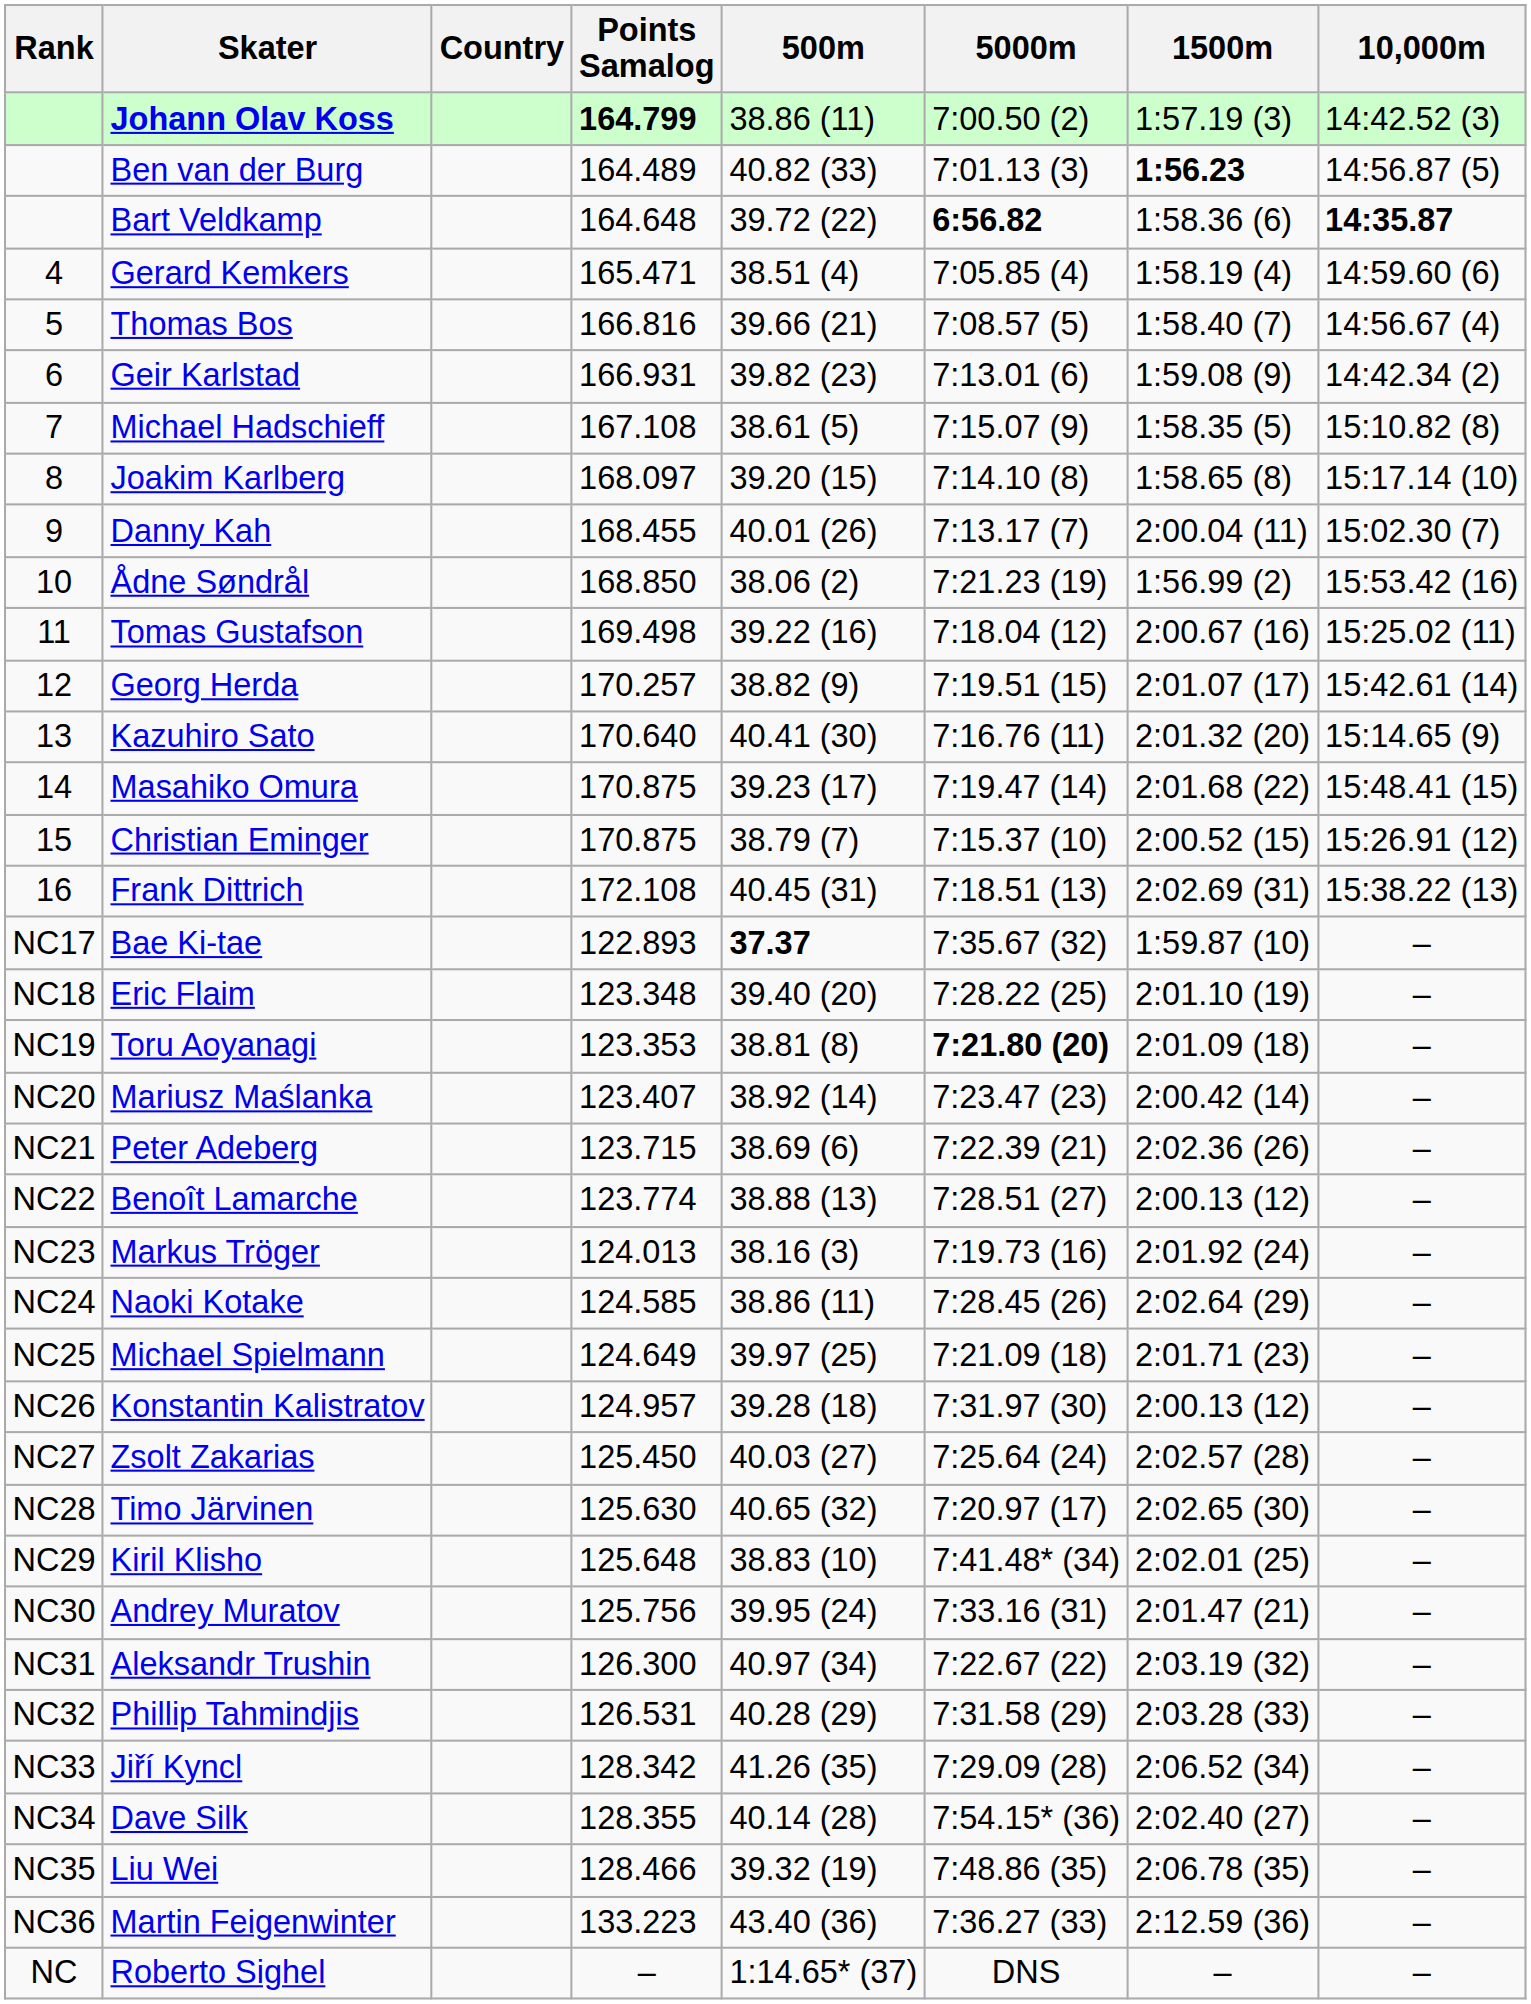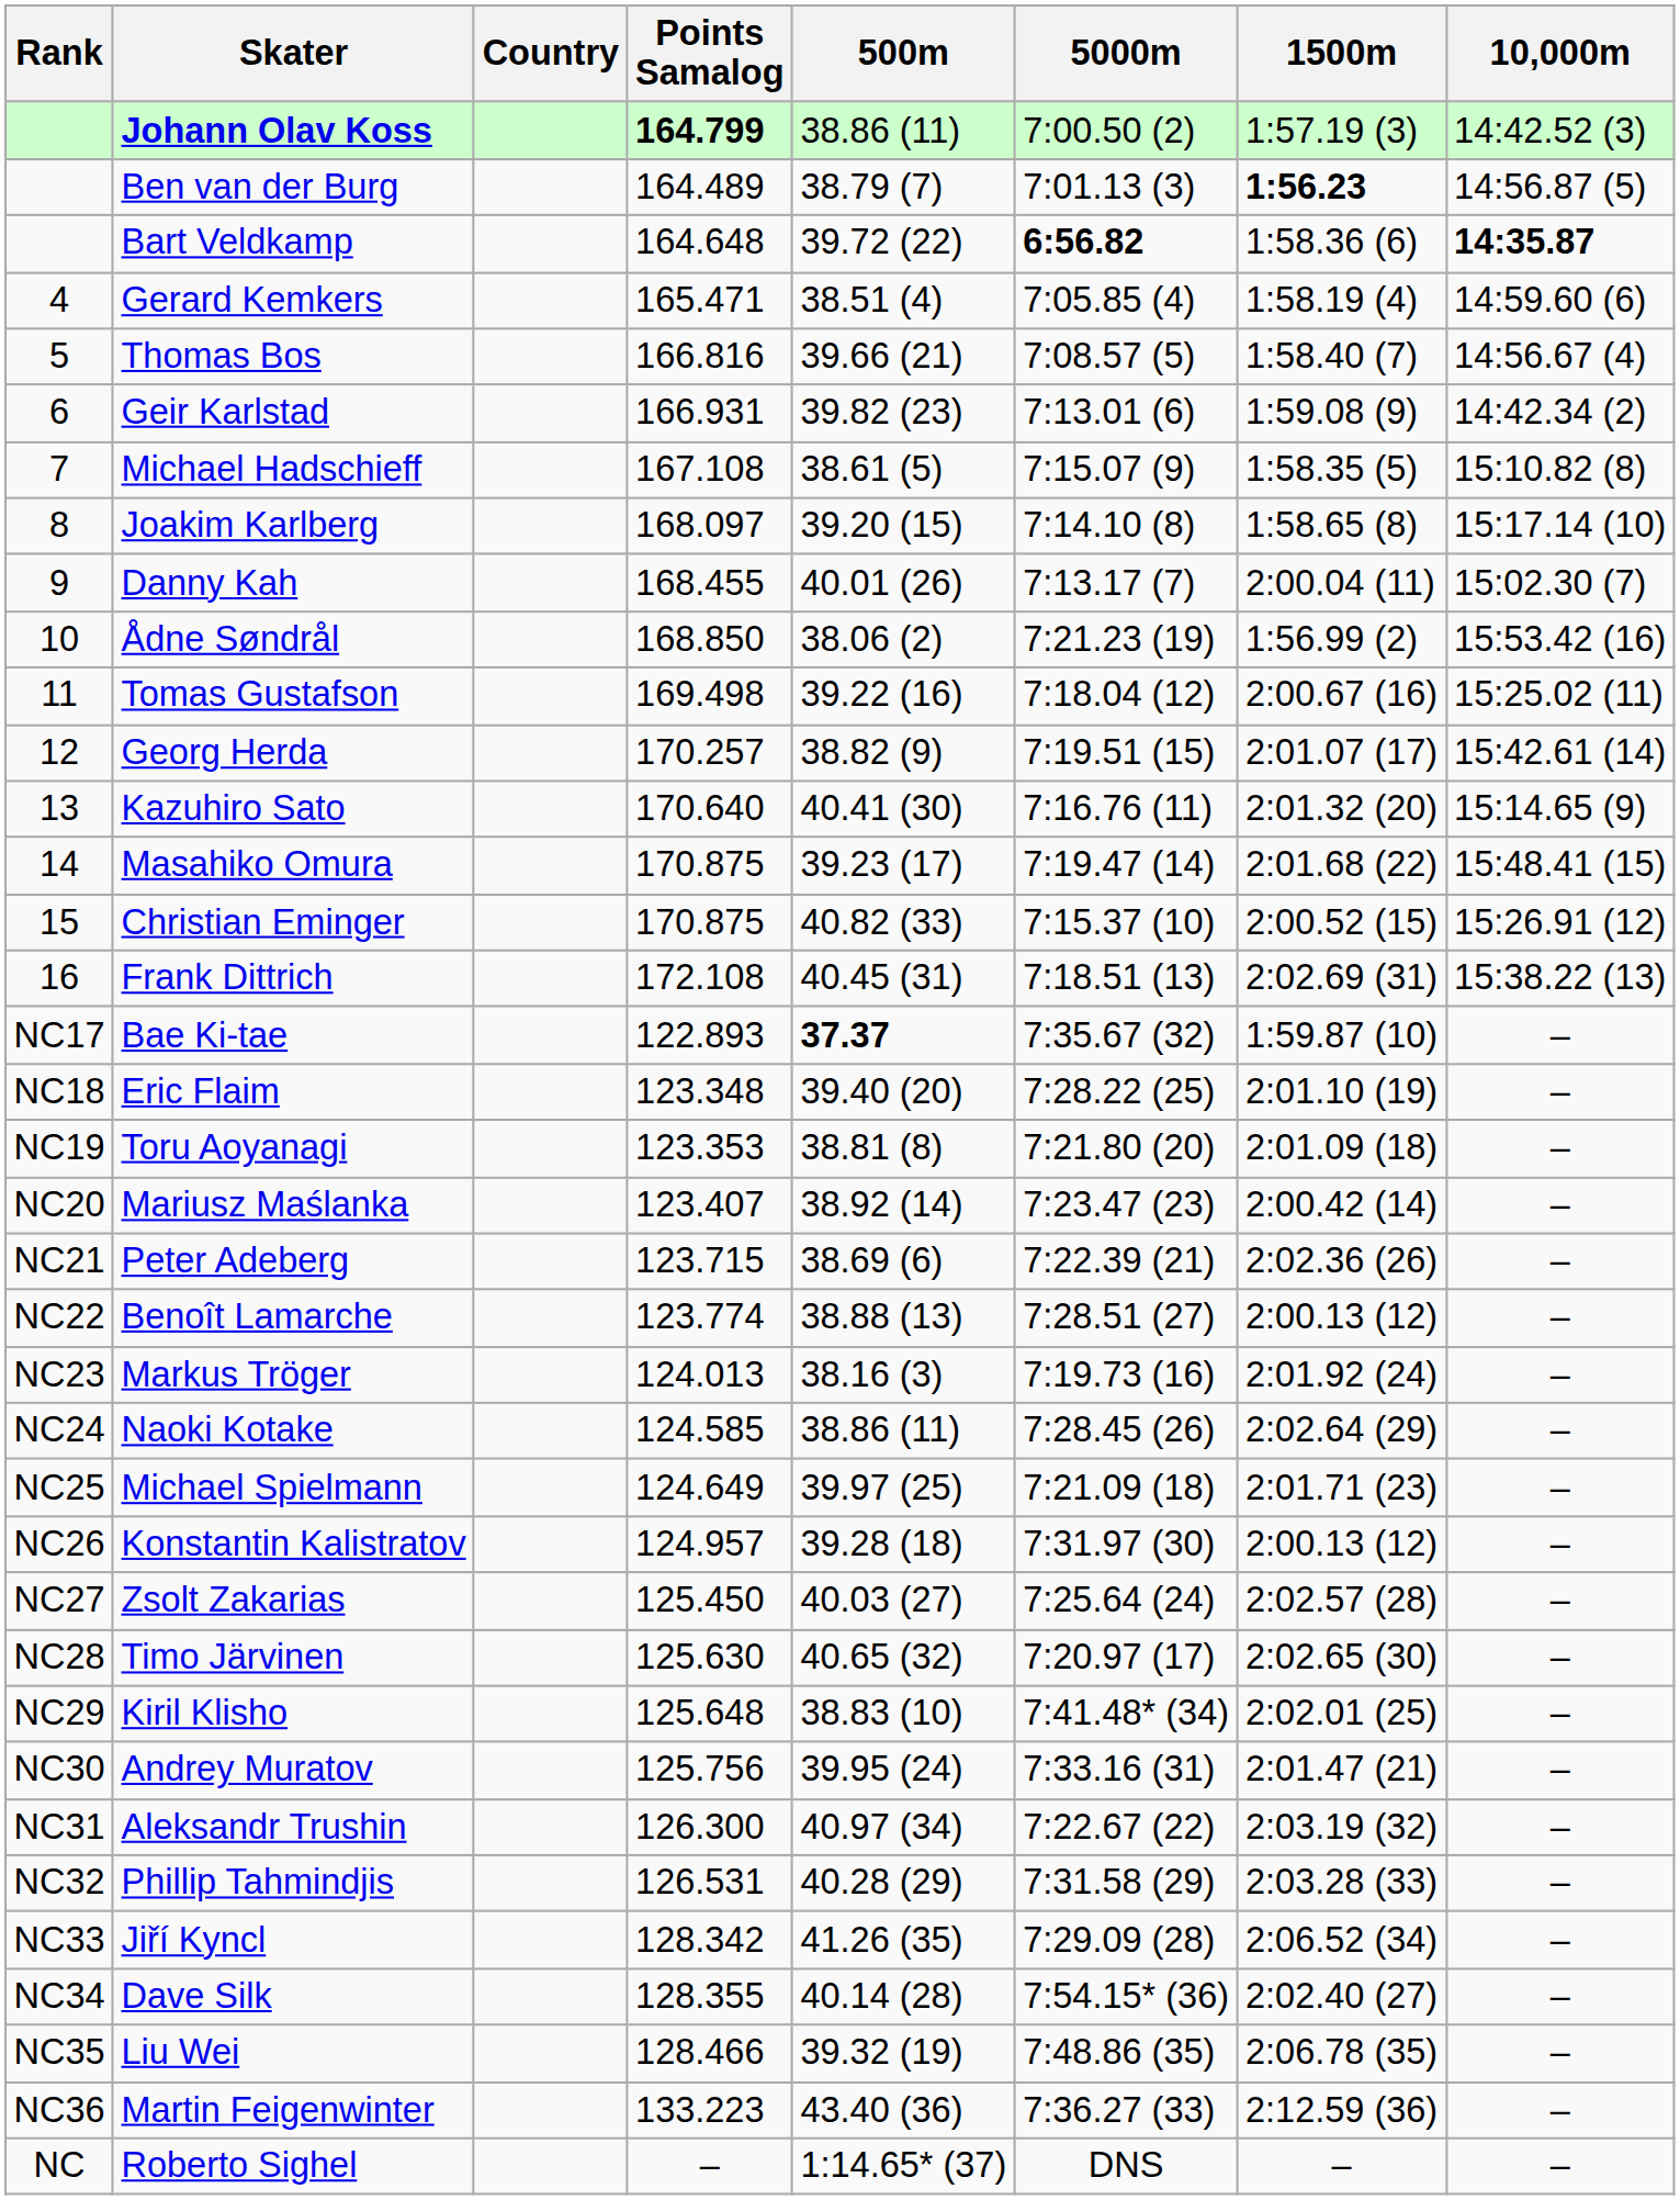 <table class="wikitable sortable" style="text-align:left">
 <tr>
 <th>Rank</th>
 <th>Skater</th>
 <th>Country</th>
 <th>Points <br> Samalog</th>
 <th>500m</th>
 <th>5000m</th>
 <th>1500m</th>
 <th>10,000m</th>
 </tr>
 <tr bgcolor=ccffcc>
 <td style="text-align:center"></td>
 <td><strong><a href='#'>Johann Olav Koss</a></strong></td>
 <td></td>
 <td><strong>164.799</strong></td>
 <td>38.86 (11)</td>
 <td>7:00.50 (2)</td>
 <td>1:57.19 (3)</td>
 <td>14:42.52 (3)</td>
 </tr>
 <tr>
 <td style="text-align:center"></td>
 <td><a href='#'>Ben van der Burg</a></td>
 <td></td>
 <td>164.489</td>
-<td>40.82 (33)</td>
+<td>38.79 (7)</td>
 <td>7:01.13 (3)</td>
 <td><strong>1:56.23</strong> </td>
 <td>14:56.87 (5)</td>
 </tr>
 <tr>
 <td style="text-align:center"></td>
 <td><a href='#'>Bart Veldkamp</a></td>
 <td></td>
 <td>164.648</td>
 <td>39.72 (22)</td>
 <td><strong>6:56.82</strong> </td>
 <td>1:58.36 (6)</td>
 <td><strong>14:35.87</strong> </td>
 </tr>
 <tr>
 <td style="text-align:center">4</td>
 <td><a href='#'>Gerard Kemkers</a></td>
 <td></td>
 <td>165.471</td>
 <td>38.51 (4)</td>
 <td>7:05.85 (4)</td>
 <td>1:58.19 (4)</td>
 <td>14:59.60 (6)</td>
 </tr>
 <tr>
 <td style="text-align:center">5</td>
 <td><a href='#'>Thomas Bos</a></td>
 <td></td>
 <td>166.816</td>
 <td>39.66 (21)</td>
 <td>7:08.57 (5)</td>
 <td>1:58.40 (7)</td>
 <td>14:56.67 (4)</td>
 </tr>
 <tr>
 <td style="text-align:center">6</td>
 <td><a href='#'>Geir Karlstad</a></td>
 <td></td>
 <td>166.931</td>
 <td>39.82 (23)</td>
 <td>7:13.01 (6)</td>
 <td>1:59.08 (9)</td>
 <td>14:42.34 (2)</td>
 </tr>
 <tr>
 <td style="text-align:center">7</td>
 <td><a href='#'>Michael Hadschieff</a></td>
 <td></td>
 <td>167.108</td>
 <td>38.61 (5)</td>
 <td>7:15.07 (9)</td>
 <td>1:58.35 (5)</td>
 <td>15:10.82 (8)</td>
 </tr>
 <tr>
 <td style="text-align:center">8</td>
 <td><a href='#'>Joakim Karlberg</a></td>
 <td></td>
 <td>168.097</td>
 <td>39.20 (15)</td>
 <td>7:14.10 (8)</td>
 <td>1:58.65 (8)</td>
 <td>15:17.14 (10)</td>
 </tr>
 <tr>
 <td style="text-align:center">9</td>
 <td><a href='#'>Danny Kah</a></td>
 <td></td>
 <td>168.455</td>
 <td>40.01 (26)</td>
 <td>7:13.17 (7)</td>
 <td>2:00.04 (11)</td>
 <td>15:02.30 (7)</td>
 </tr>
 <tr>
 <td style="text-align:center">10</td>
 <td><a href='#'>Ådne Søndrål</a></td>
 <td></td>
 <td>168.850</td>
 <td>38.06 (2)</td>
 <td>7:21.23 (19)</td>
 <td>1:56.99 (2)</td>
 <td>15:53.42 (16)</td>
 </tr>
 <tr>
 <td style="text-align:center">11</td>
 <td><a href='#'>Tomas Gustafson</a></td>
 <td></td>
 <td>169.498</td>
 <td>39.22 (16)</td>
 <td>7:18.04 (12)</td>
 <td>2:00.67 (16)</td>
 <td>15:25.02 (11)</td>
 </tr>
 <tr>
 <td style="text-align:center">12</td>
 <td><a href='#'>Georg Herda</a></td>
 <td></td>
 <td>170.257</td>
 <td>38.82 (9)</td>
 <td>7:19.51 (15)</td>
 <td>2:01.07 (17)</td>
 <td>15:42.61 (14)</td>
 </tr>
 <tr>
 <td style="text-align:center">13</td>
 <td><a href='#'>Kazuhiro Sato</a></td>
 <td></td>
 <td>170.640</td>
 <td>40.41 (30)</td>
 <td>7:16.76 (11)</td>
 <td>2:01.32 (20)</td>
 <td>15:14.65 (9)</td>
 </tr>
 <tr>
 <td style="text-align:center">14</td>
 <td><a href='#'>Masahiko Omura</a></td>
 <td></td>
 <td>170.875</td>
 <td>39.23 (17)</td>
 <td>7:19.47 (14)</td>
 <td>2:01.68 (22)</td>
 <td>15:48.41 (15)</td>
 </tr>
 <tr>
 <td style="text-align:center">15</td>
 <td><a href='#'>Christian Eminger</a></td>
 <td></td>
 <td>170.875</td>
-<td>38.79 (7)</td>
+<td>40.82 (33)</td>
 <td>7:15.37 (10)</td>
 <td>2:00.52 (15)</td>
 <td>15:26.91 (12)</td>
 </tr>
 <tr>
 <td style="text-align:center">16</td>
 <td><a href='#'>Frank Dittrich</a></td>
 <td></td>
 <td>172.108</td>
 <td>40.45 (31)</td>
 <td>7:18.51 (13)</td>
 <td>2:02.69 (31)</td>
 <td>15:38.22 (13)</td>
 </tr>
 <tr>
 <td style="text-align:center">NC17</td>
 <td><a href='#'>Bae Ki-tae</a></td>
 <td></td>
 <td>122.893</td>
 <td><strong>37.37</strong> </td>
 <td>7:35.67 (32)</td>
 <td>1:59.87 (10)</td>
 <td style="text-align:center">–</td>
 </tr>
 <tr>
 <td style="text-align:center">NC18</td>
 <td><a href='#'>Eric Flaim</a></td>
 <td></td>
 <td>123.348</td>
 <td>39.40 (20)</td>
 <td>7:28.22 (25)</td>
 <td>2:01.10 (19)</td>
 <td style="text-align:center">–</td>
 </tr>
 <tr>
 <td style="text-align:center">NC19</td>
 <td><a href='#'>Toru Aoyanagi</a></td>
 <td></td>
 <td>123.353</td>
 <td>38.81 (8)</td>
-<td><strong>7:21.80 (20)</strong></td>
+<td>7:21.80 (20)</td>
 <td>2:01.09 (18)</td>
 <td style="text-align:center">–</td>
 </tr>
 <tr>
 <td style="text-align:center">NC20</td>
 <td><a href='#'>Mariusz Maślanka</a></td>
 <td></td>
 <td>123.407</td>
 <td>38.92 (14)</td>
 <td>7:23.47 (23)</td>
 <td>2:00.42 (14)</td>
 <td style="text-align:center">–</td>
 </tr>
 <tr>
 <td style="text-align:center">NC21</td>
 <td><a href='#'>Peter Adeberg</a></td>
 <td></td>
 <td>123.715</td>
 <td>38.69 (6)</td>
 <td>7:22.39 (21)</td>
 <td>2:02.36 (26)</td>
 <td style="text-align:center">–</td>
 </tr>
 <tr>
 <td style="text-align:center">NC22</td>
 <td><a href='#'>Benoît Lamarche</a></td>
 <td></td>
 <td>123.774</td>
 <td>38.88 (13)</td>
 <td>7:28.51 (27)</td>
 <td>2:00.13 (12)</td>
 <td style="text-align:center">–</td>
 </tr>
 <tr>
 <td style="text-align:center">NC23</td>
 <td><a href='#'>Markus Tröger</a></td>
 <td></td>
 <td>124.013</td>
 <td>38.16 (3)</td>
 <td>7:19.73 (16)</td>
 <td>2:01.92 (24)</td>
 <td style="text-align:center">–</td>
 </tr>
 <tr>
 <td style="text-align:center">NC24</td>
 <td><a href='#'>Naoki Kotake</a></td>
 <td></td>
 <td>124.585</td>
 <td>38.86 (11)</td>
 <td>7:28.45 (26)</td>
 <td>2:02.64 (29)</td>
 <td style="text-align:center">–</td>
 </tr>
 <tr>
 <td style="text-align:center">NC25</td>
 <td><a href='#'>Michael Spielmann</a></td>
 <td></td>
 <td>124.649</td>
 <td>39.97 (25)</td>
 <td>7:21.09 (18)</td>
 <td>2:01.71 (23)</td>
 <td style="text-align:center">–</td>
 </tr>
 <tr>
 <td style="text-align:center">NC26</td>
 <td><a href='#'>Konstantin Kalistratov</a></td>
 <td></td>
 <td>124.957</td>
 <td>39.28 (18)</td>
 <td>7:31.97 (30)</td>
 <td>2:00.13 (12)</td>
 <td style="text-align:center">–</td>
 </tr>
 <tr>
 <td style="text-align:center">NC27</td>
 <td><a href='#'>Zsolt Zakarias</a></td>
 <td></td>
 <td>125.450</td>
 <td>40.03 (27)</td>
 <td>7:25.64 (24)</td>
 <td>2:02.57 (28)</td>
 <td style="text-align:center">–</td>
 </tr>
 <tr>
 <td style="text-align:center">NC28</td>
 <td><a href='#'>Timo Järvinen</a></td>
 <td></td>
 <td>125.630</td>
 <td>40.65 (32)</td>
 <td>7:20.97 (17)</td>
 <td>2:02.65 (30)</td>
 <td style="text-align:center">–</td>
 </tr>
 <tr>
 <td style="text-align:center">NC29</td>
 <td><a href='#'>Kiril Klisho</a></td>
 <td></td>
 <td>125.648</td>
 <td>38.83 (10)</td>
 <td>7:41.48* (34)</td>
 <td>2:02.01 (25)</td>
 <td style="text-align:center">–</td>
 </tr>
 <tr>
 <td style="text-align:center">NC30</td>
 <td><a href='#'>Andrey Muratov</a></td>
 <td></td>
 <td>125.756</td>
 <td>39.95 (24)</td>
 <td>7:33.16 (31)</td>
 <td>2:01.47 (21)</td>
 <td style="text-align:center">–</td>
 </tr>
 <tr>
 <td style="text-align:center">NC31</td>
 <td><a href='#'>Aleksandr Trushin</a></td>
 <td></td>
 <td>126.300</td>
 <td>40.97 (34)</td>
 <td>7:22.67 (22)</td>
 <td>2:03.19 (32)</td>
 <td style="text-align:center">–</td>
 </tr>
 <tr>
 <td style="text-align:center">NC32</td>
 <td><a href='#'>Phillip Tahmindjis</a></td>
 <td></td>
 <td>126.531</td>
 <td>40.28 (29)</td>
 <td>7:31.58 (29)</td>
 <td>2:03.28 (33)</td>
 <td style="text-align:center">–</td>
 </tr>
 <tr>
 <td style="text-align:center">NC33</td>
 <td><a href='#'>Jiří Kyncl</a></td>
 <td></td>
 <td>128.342</td>
 <td>41.26 (35)</td>
 <td>7:29.09 (28)</td>
 <td>2:06.52 (34)</td>
 <td style="text-align:center">–</td>
 </tr>
 <tr>
 <td style="text-align:center">NC34</td>
 <td><a href='#'>Dave Silk</a></td>
 <td></td>
 <td>128.355</td>
 <td>40.14 (28)</td>
 <td>7:54.15* (36)</td>
 <td>2:02.40 (27)</td>
 <td style="text-align:center">–</td>
 </tr>
 <tr>
 <td style="text-align:center">NC35</td>
 <td><a href='#'>Liu Wei</a></td>
 <td></td>
 <td>128.466</td>
 <td>39.32 (19)</td>
 <td>7:48.86 (35)</td>
 <td>2:06.78 (35)</td>
 <td style="text-align:center">–</td>
 </tr>
 <tr>
 <td style="text-align:center">NC36</td>
 <td><a href='#'>Martin Feigenwinter</a></td>
 <td></td>
 <td>133.223</td>
 <td>43.40 (36)</td>
 <td>7:36.27 (33)</td>
 <td>2:12.59 (36)</td>
 <td style="text-align:center">–</td>
 </tr>
 <tr>
 <td style="text-align:center">NC</td>
 <td><a href='#'>Roberto Sighel</a></td>
 <td></td>
 <td style="text-align:center">–</td>
 <td>1:14.65* (37)</td>
 <td style="text-align:center">DNS</td>
 <td style="text-align:center">–</td>
 <td style="text-align:center">–</td>
 </tr>
 </table>
